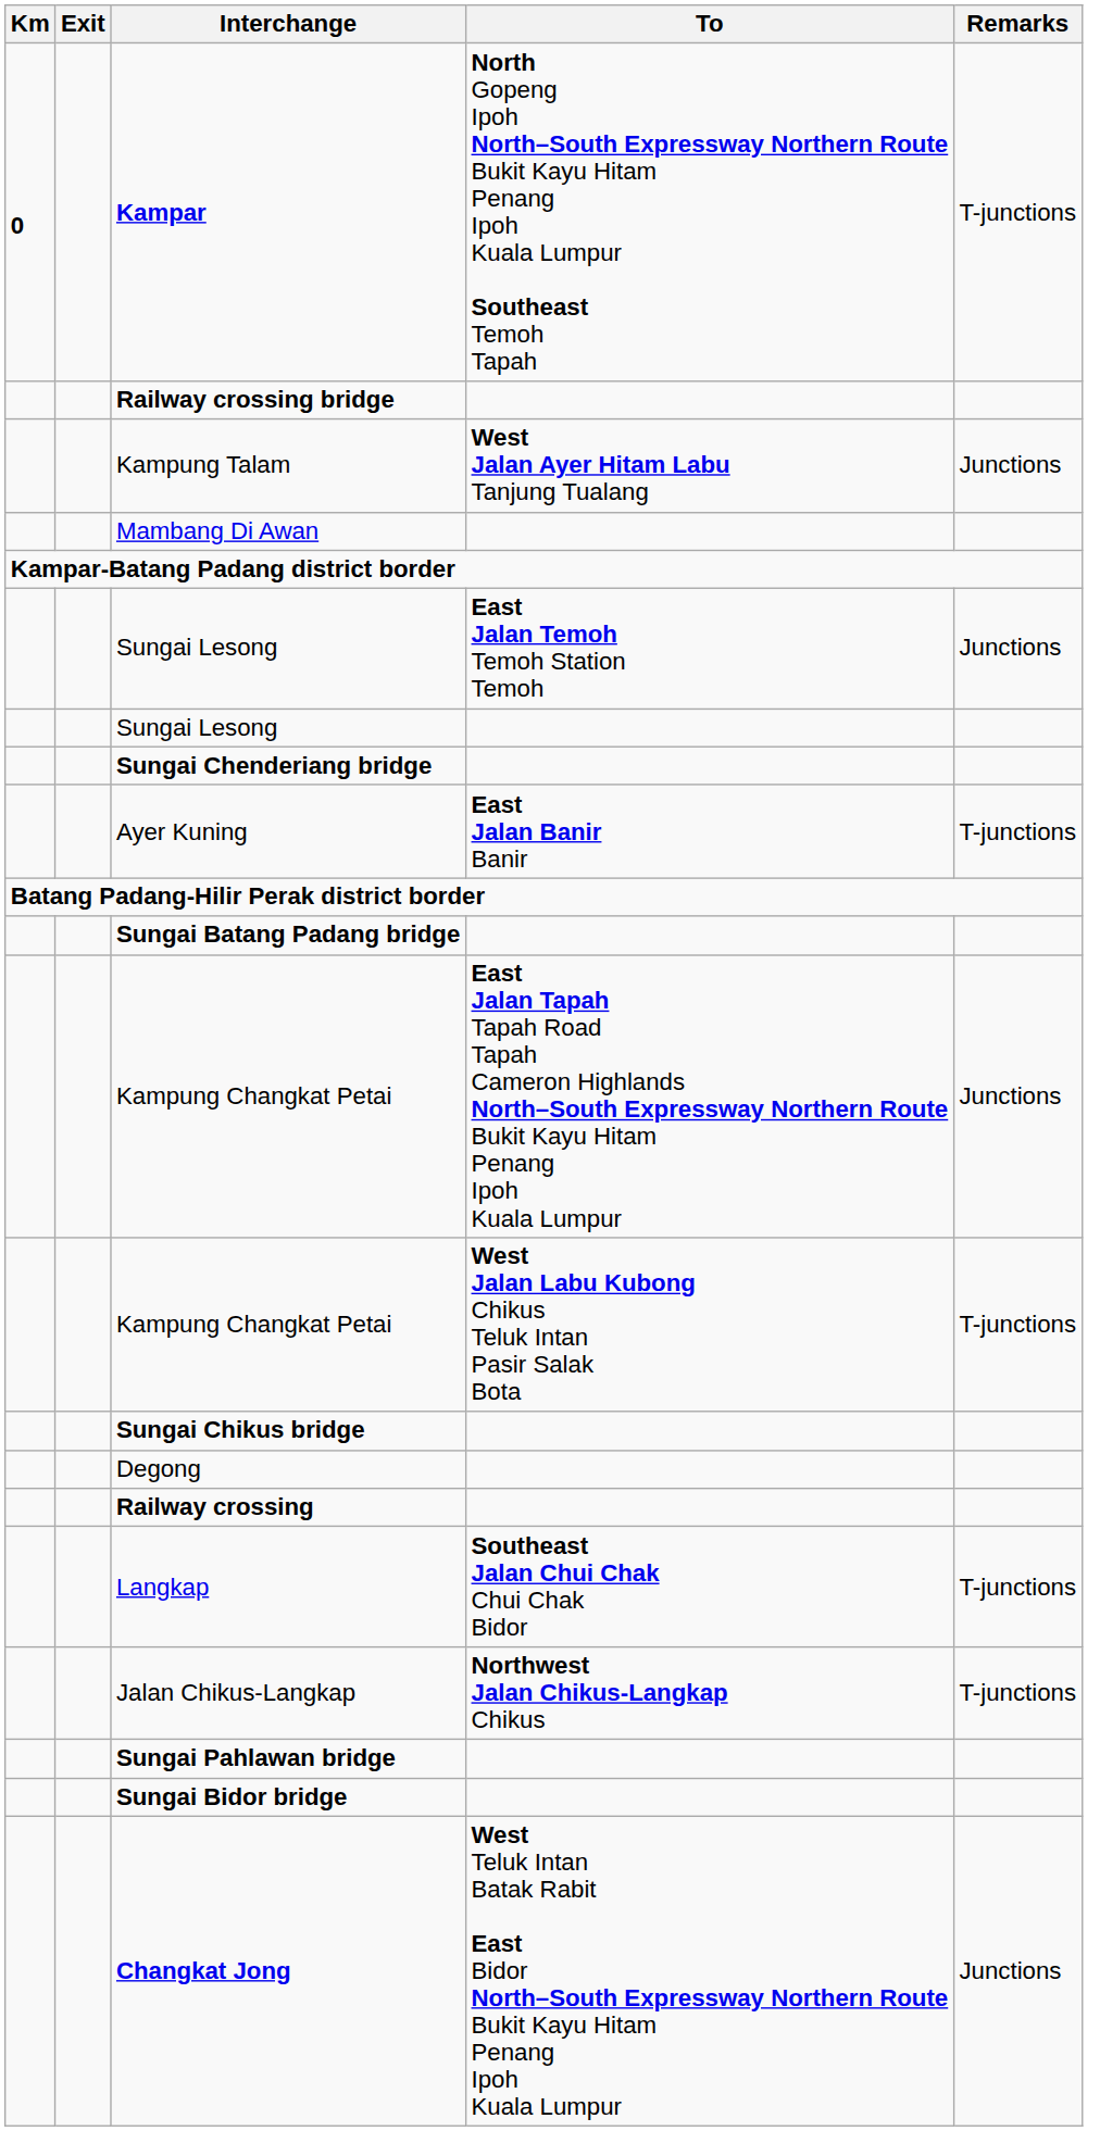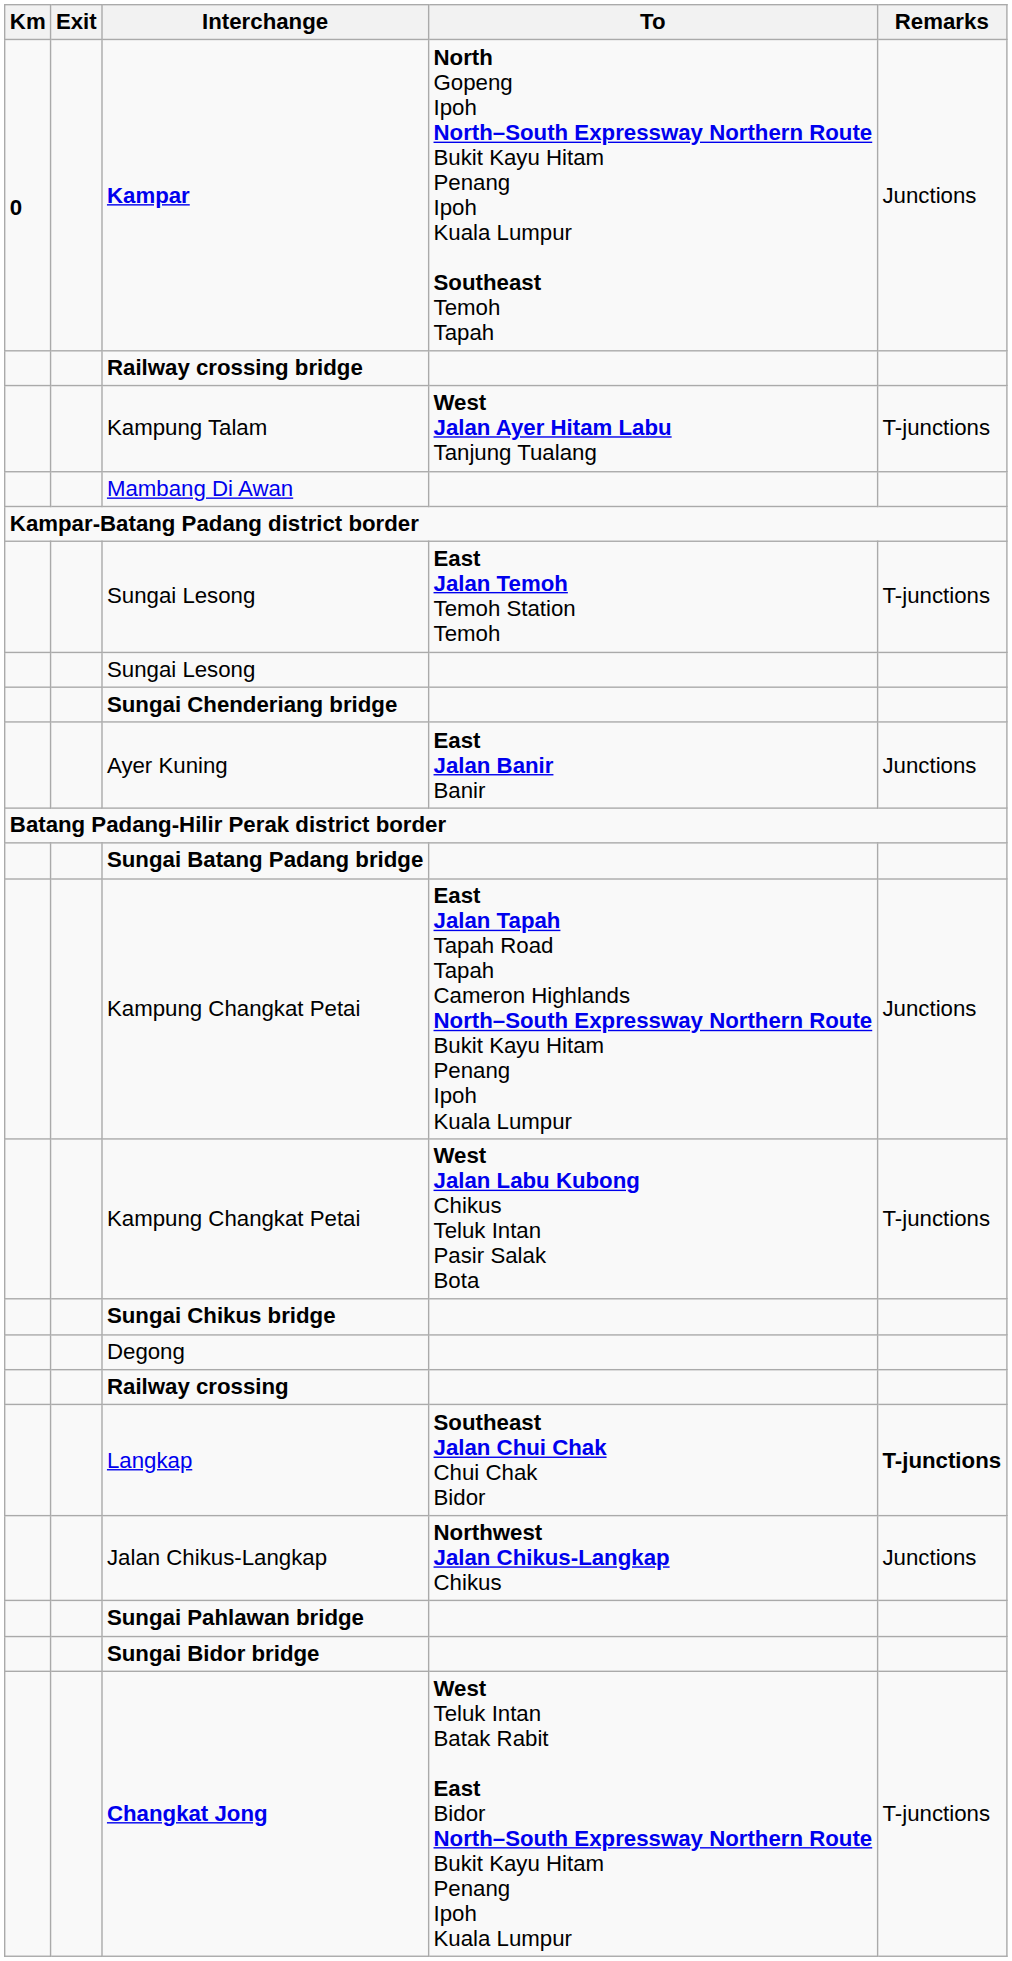 <table class="wikitable">
 <tr>
 <th>Km</th>
 <th>Exit</th>
 <th>Interchange</th>
 <th>To</th>
 <th>Remarks</th>
 </tr>
 <tr>
 <td><br><strong>0</strong></td>
 <td></td>
 <td><strong><a href='#'>Kampar</a></strong></td>
 <td><strong>North</strong><br> Gopeng<br> Ipoh<br>  <strong><a href='#'>North–South Expressway Northern Route</a></strong><br>Bukit Kayu Hitam<br>Penang<br>Ipoh<br>Kuala Lumpur<br><br><strong>Southeast</strong><br> Temoh<br> Tapah</td>
-<td>T-junctions</td>
+<td>Junctions</td>
 </tr>
 <tr>
 <td></td>
 <td></td>
 <td><strong>Railway crossing bridge</strong></td>
 <td></td>
 <td></td>
 </tr>
 <tr>
 <td></td>
 <td></td>
 <td>Kampung Talam</td>
 <td><strong>West</strong><br> <strong><a href='#'>Jalan Ayer Hitam Labu</a></strong><br>Tanjung Tualang</td>
-<td>Junctions</td>
+<td>T-junctions</td>
 </tr>
 <tr>
 <td></td>
 <td></td>
 <td><a href='#'>Mambang Di Awan</a></td>
 <td></td>
 <td></td>
 </tr>
 <tr>
 <td style="width:600px" colspan="6" style="text-align:center; background:blue;"><strong><span>Kampar-Batang Padang district border</span></strong></td>
 </tr>
 <tr>
 <td></td>
 <td></td>
 <td>Sungai Lesong</td>
 <td><strong>East</strong><br> <strong><a href='#'>Jalan Temoh</a></strong><br>Temoh Station<br>Temoh</td>
-<td>Junctions</td>
+<td>T-junctions</td>
 </tr>
 <tr>
 <td></td>
 <td></td>
 <td>Sungai Lesong</td>
 <td></td>
 <td></td>
 </tr>
 <tr>
 <td></td>
 <td></td>
 <td><strong>Sungai Chenderiang bridge</strong></td>
 <td></td>
 <td></td>
 </tr>
 <tr>
 <td></td>
 <td></td>
 <td>Ayer Kuning</td>
 <td><strong>East</strong><br> <strong><a href='#'>Jalan Banir</a></strong><br>Banir</td>
-<td>T-junctions</td>
+<td>Junctions</td>
 </tr>
 <tr>
 <td style="width:600px" colspan="6" style="text-align:center; background:blue;"><strong><span>Batang Padang-Hilir Perak district border</span></strong></td>
 </tr>
 <tr>
 <td></td>
 <td></td>
 <td><strong>Sungai Batang Padang bridge</strong></td>
 <td></td>
 <td></td>
 </tr>
 <tr>
 <td></td>
 <td></td>
 <td>Kampung Changkat Petai</td>
 <td><strong>East</strong><br> <strong><a href='#'>Jalan Tapah</a></strong><br> Tapah Road<br> Tapah<br> Cameron Highlands<br>  <strong><a href='#'>North–South Expressway Northern Route</a></strong><br>Bukit Kayu Hitam<br>Penang<br>Ipoh<br>Kuala Lumpur</td>
 <td>Junctions</td>
 </tr>
 <tr>
 <td></td>
 <td></td>
 <td>Kampung Changkat Petai</td>
 <td><strong>West</strong><br> <strong><a href='#'>Jalan Labu Kubong</a></strong><br> Chikus<br> Teluk Intan<br> Pasir Salak<br> Bota</td>
 <td>T-junctions</td>
 </tr>
 <tr>
 <td></td>
 <td></td>
 <td><strong>Sungai Chikus bridge</strong></td>
 <td></td>
 <td></td>
 </tr>
 <tr>
 <td></td>
 <td></td>
 <td>Degong</td>
 <td></td>
 <td></td>
 </tr>
 <tr>
 <td></td>
 <td></td>
 <td><strong>Railway crossing</strong></td>
 <td></td>
 <td></td>
 </tr>
 <tr>
 <td></td>
 <td></td>
 <td><a href='#'>Langkap</a></td>
 <td><strong>Southeast</strong><br> <strong><a href='#'>Jalan Chui Chak</a></strong><br>Chui Chak<br>Bidor</td>
-<td>T-junctions</td>
+<td><strong>T-junctions</strong></td>
 </tr>
 <tr>
 <td></td>
 <td></td>
 <td>Jalan Chikus-Langkap</td>
 <td><strong>Northwest</strong><br> <strong><a href='#'>Jalan Chikus-Langkap</a></strong><br>Chikus</td>
-<td>T-junctions</td>
+<td>Junctions</td>
 </tr>
 <tr>
 <td></td>
 <td></td>
 <td><strong>Sungai Pahlawan bridge</strong></td>
 <td></td>
 <td></td>
 </tr>
 <tr>
 <td></td>
 <td></td>
 <td><strong>Sungai Bidor bridge</strong></td>
 <td></td>
 <td></td>
 </tr>
 <tr>
 <td></td>
 <td></td>
 <td><strong><a href='#'>Changkat Jong</a></strong></td>
 <td><strong>West</strong><br> Teluk Intan<br> Batak Rabit<br><br><strong>East</strong><br> Bidor<br>  <strong><a href='#'>North–South Expressway Northern Route</a></strong><br>Bukit Kayu Hitam<br>Penang<br>Ipoh<br>Kuala Lumpur</td>
-<td>Junctions</td>
+<td>T-junctions</td>
 </tr>
 </table>
